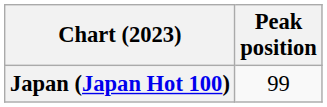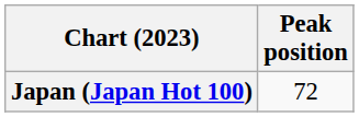 <table class="wikitable sortable plainrowheaders" style="text-align:center">
 <tr>
 <th scope="col">Chart (2023)</th>
 <th scope="col">Peak<br>position</th>
 </tr>
 <tr>
 <th scope="row">Japan (<a href='#'>Japan Hot 100</a>)</th>
-<td>99</td>
+<td>72</td>
 </tr>
 </table>
